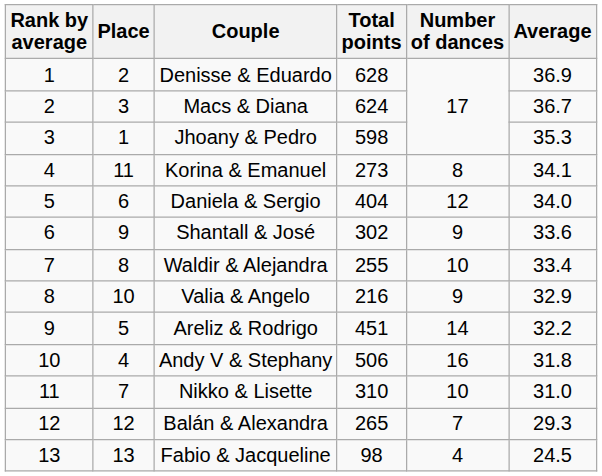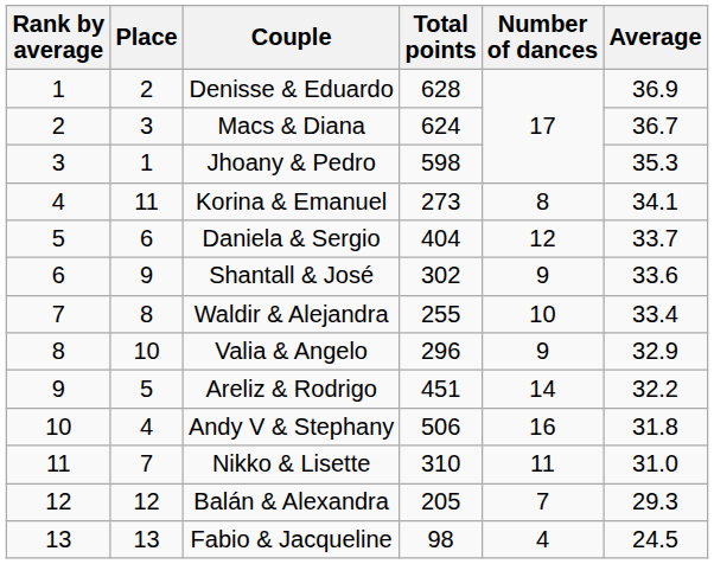 <table class="wikitable sortable" style="margin:auto; text-align:center;">
 <tr>
 <th>Rank by<br>average</th>
 <th>Place</th>
 <th>Couple</th>
 <th>Total<br>points</th>
 <th>Number<br>of dances</th>
 <th>Average</th>
 </tr>
 <tr>
 <td>1</td>
 <td>2</td>
 <td>Denisse & Eduardo</td>
 <td>628</td>
 <td rowspan=3>17</td>
 <td>36.9</td>
 </tr>
 <tr>
 <td>2</td>
 <td>3</td>
 <td>Macs & Diana</td>
 <td>624</td>
 <td>36.7</td>
 </tr>
 <tr>
 <td>3</td>
 <td>1</td>
 <td>Jhoany & Pedro</td>
 <td>598</td>
 <td>35.3</td>
 </tr>
 <tr>
 <td>4</td>
 <td>11</td>
 <td>Korina & Emanuel</td>
 <td>273</td>
 <td>8</td>
 <td>34.1</td>
 </tr>
 <tr>
 <td>5</td>
 <td>6</td>
 <td>Daniela & Sergio</td>
 <td>404</td>
 <td>12</td>
-<td>34.0</td>
+<td>33.7</td>
 </tr>
 <tr>
 <td>6</td>
 <td>9</td>
 <td>Shantall & José</td>
 <td>302</td>
 <td>9</td>
 <td>33.6</td>
 </tr>
 <tr>
 <td>7</td>
 <td>8</td>
 <td>Waldir & Alejandra</td>
 <td>255</td>
 <td>10</td>
 <td>33.4</td>
 </tr>
 <tr>
 <td>8</td>
 <td>10</td>
 <td>Valia & Angelo</td>
-<td>216</td>
+<td>296</td>
 <td>9</td>
 <td>32.9</td>
 </tr>
 <tr>
 <td>9</td>
 <td>5</td>
 <td>Areliz & Rodrigo</td>
 <td>451</td>
 <td>14</td>
 <td>32.2</td>
 </tr>
 <tr>
 <td>10</td>
 <td>4</td>
 <td>Andy V & Stephany</td>
 <td>506</td>
 <td>16</td>
 <td>31.8</td>
 </tr>
 <tr>
 <td>11</td>
 <td>7</td>
 <td>Nikko & Lisette</td>
 <td>310</td>
-<td>10</td>
+<td>11</td>
 <td>31.0</td>
 </tr>
 <tr>
 <td>12</td>
 <td>12</td>
 <td>Balán & Alexandra</td>
-<td>265</td>
+<td>205</td>
 <td>7</td>
 <td>29.3</td>
 </tr>
 <tr>
 <td>13</td>
 <td>13</td>
 <td>Fabio & Jacqueline</td>
 <td>98</td>
 <td>4</td>
 <td>24.5</td>
 </tr>
 </table>
